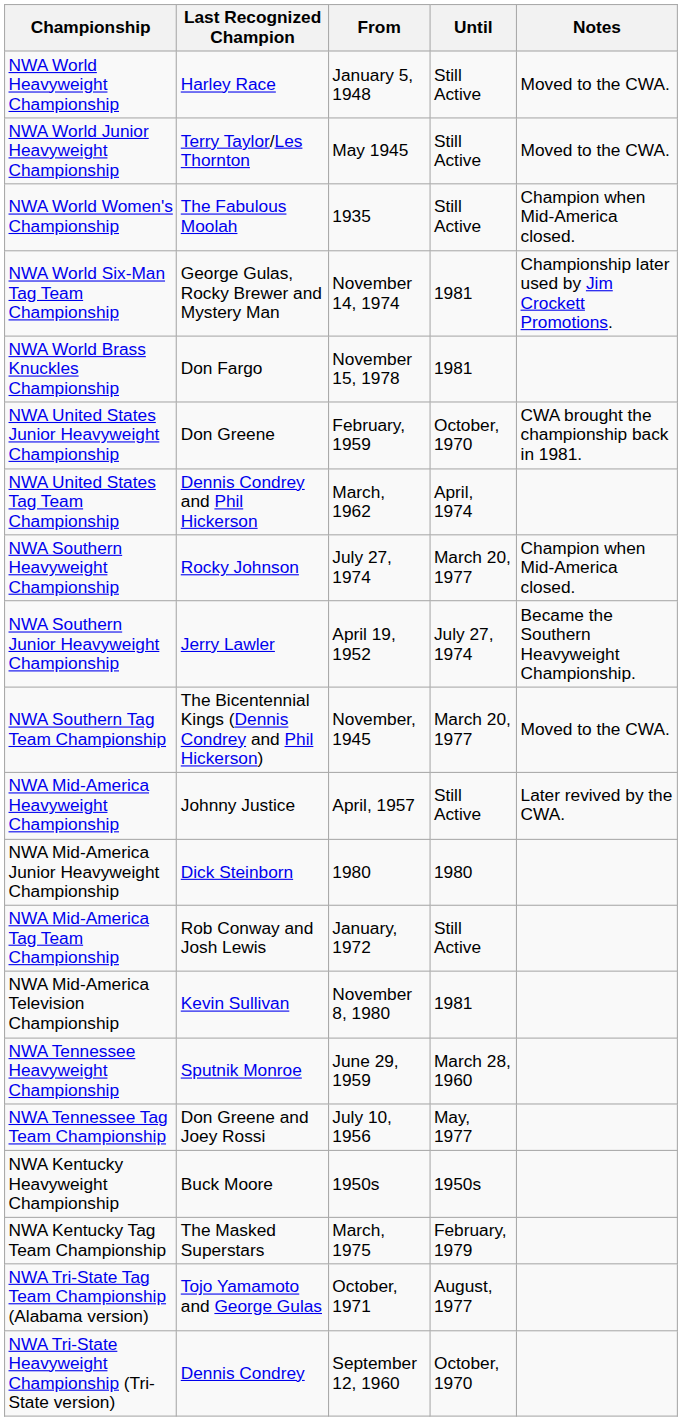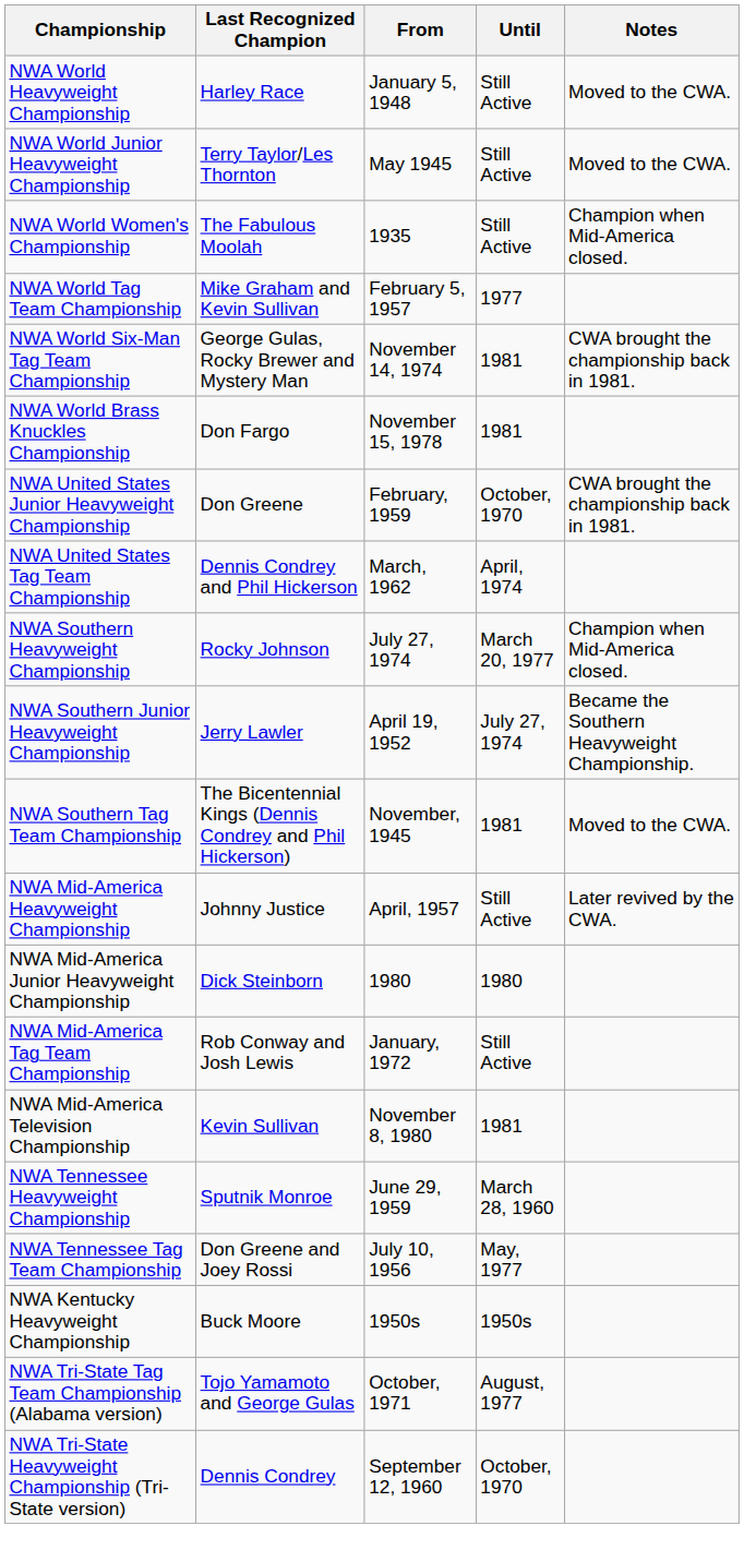 <table class="wikitable" width=100%>
 <tr>
 <th>Championship</th>
 <th>Last Recognized Champion</th>
 <th>From</th>
 <th>Until</th>
 <th>Notes</th>
 </tr>
 <tr>
 <td><a href='#'>NWA World Heavyweight Championship</a></td>
 <td><a href='#'>Harley Race</a></td>
 <td>January 5, 1948</td>
 <td>Still Active</td>
 <td>Moved to the CWA.</td>
 </tr>
 <tr>
 <td><a href='#'>NWA World Junior Heavyweight Championship</a></td>
 <td><a href='#'>Terry Taylor</a>/<a href='#'>Les Thornton</a></td>
 <td>May 1945</td>
 <td>Still Active</td>
 <td>Moved to the CWA.</td>
 </tr>
 <tr>
 <td><a href='#'>NWA World Women's Championship</a></td>
 <td><a href='#'>The Fabulous Moolah</a></td>
 <td>1935</td>
 <td>Still Active</td>
 <td>Champion when Mid-America closed.</td>
 </tr>
 <tr>
+<td><a href='#'>NWA World Tag Team Championship</a></td>
+<td><a href='#'>Mike Graham</a> and <a href='#'>Kevin Sullivan</a></td>
+<td>February 5, 1957</td>
+<td>1977</td>
+<td></td>
+</tr>
+<tr>
 <td><a href='#'>NWA World Six-Man Tag Team Championship</a></td>
 <td>George Gulas, Rocky Brewer and Mystery Man</td>
 <td>November 14, 1974</td>
 <td>1981</td>
-<td>Championship later used by <a href='#'>Jim Crockett Promotions</a>.</td>
+<td>CWA brought the championship back in 1981.</td>
 </tr>
 <tr>
 <td><a href='#'>NWA World Brass Knuckles Championship</a></td>
 <td>Don Fargo</td>
 <td>November 15, 1978</td>
 <td>1981</td>
 <td></td>
 </tr>
 <tr>
 <td><a href='#'>NWA United States Junior Heavyweight Championship</a></td>
 <td>Don Greene</td>
 <td>February, 1959</td>
 <td>October, 1970</td>
 <td>CWA brought the championship back in 1981.</td>
 </tr>
 <tr>
 <td><a href='#'>NWA United States Tag Team Championship</a></td>
 <td><a href='#'>Dennis Condrey</a> and <a href='#'>Phil Hickerson</a></td>
 <td>March, 1962</td>
 <td>April, 1974</td>
 <td></td>
 </tr>
 <tr>
 <td><a href='#'>NWA Southern Heavyweight Championship</a></td>
 <td><a href='#'>Rocky Johnson</a></td>
 <td>July 27, 1974</td>
 <td>March 20, 1977</td>
 <td>Champion when Mid-America closed.</td>
 </tr>
 <tr>
 <td><a href='#'>NWA Southern Junior Heavyweight Championship</a></td>
 <td><a href='#'>Jerry Lawler</a></td>
 <td>April 19, 1952</td>
 <td>July 27, 1974</td>
 <td>Became the Southern Heavyweight Championship.</td>
 </tr>
 <tr>
 <td><a href='#'>NWA Southern Tag Team Championship</a></td>
 <td>The Bicentennial Kings (<a href='#'>Dennis Condrey</a> and <a href='#'>Phil Hickerson</a>)</td>
 <td>November, 1945</td>
-<td>March 20, 1977</td>
+<td>1981</td>
 <td>Moved to the CWA.</td>
 </tr>
 <tr>
 <td><a href='#'>NWA Mid-America Heavyweight Championship</a></td>
 <td>Johnny Justice</td>
 <td>April, 1957</td>
 <td>Still Active</td>
 <td>Later revived by the CWA.</td>
 </tr>
 <tr>
 <td>NWA Mid-America Junior Heavyweight Championship</td>
 <td><a href='#'>Dick Steinborn</a></td>
 <td>1980</td>
 <td>1980</td>
 <td></td>
 </tr>
 <tr>
 <td><a href='#'>NWA Mid-America Tag Team Championship</a></td>
 <td>Rob Conway and Josh Lewis</td>
 <td>January, 1972</td>
 <td>Still Active</td>
 <td></td>
 </tr>
 <tr>
 <td>NWA Mid-America Television Championship</td>
 <td><a href='#'>Kevin Sullivan</a></td>
 <td>November 8, 1980</td>
 <td>1981</td>
 <td></td>
 </tr>
 <tr>
 <td><a href='#'>NWA Tennessee Heavyweight Championship</a></td>
 <td><a href='#'>Sputnik Monroe</a></td>
 <td>June 29, 1959</td>
 <td>March 28, 1960</td>
 <td></td>
 </tr>
 <tr>
 <td><a href='#'>NWA Tennessee Tag Team Championship</a></td>
 <td>Don Greene and Joey Rossi</td>
 <td>July 10, 1956</td>
 <td>May, 1977</td>
 <td></td>
 </tr>
 <tr>
 <td>NWA Kentucky Heavyweight Championship</td>
 <td>Buck Moore</td>
 <td>1950s</td>
 <td>1950s</td>
 <td></td>
 </tr>
 <tr>
-<td>NWA Kentucky Tag Team Championship</td>
-<td>The Masked Superstars</td>
-<td>March, 1975</td>
-<td>February, 1979</td>
-<td></td>
-</tr>
-<tr>
 <td><a href='#'>NWA Tri-State Tag Team Championship</a> (Alabama version)</td>
 <td><a href='#'>Tojo Yamamoto</a> and <a href='#'>George Gulas</a></td>
 <td>October, 1971</td>
 <td>August, 1977</td>
 <td></td>
 </tr>
 <tr>
 <td><a href='#'>NWA Tri-State Heavyweight Championship</a> (Tri-State version)</td>
 <td><a href='#'>Dennis Condrey</a></td>
 <td>September 12, 1960</td>
 <td>October, 1970</td>
 <td></td>
 </tr>
 </table>
